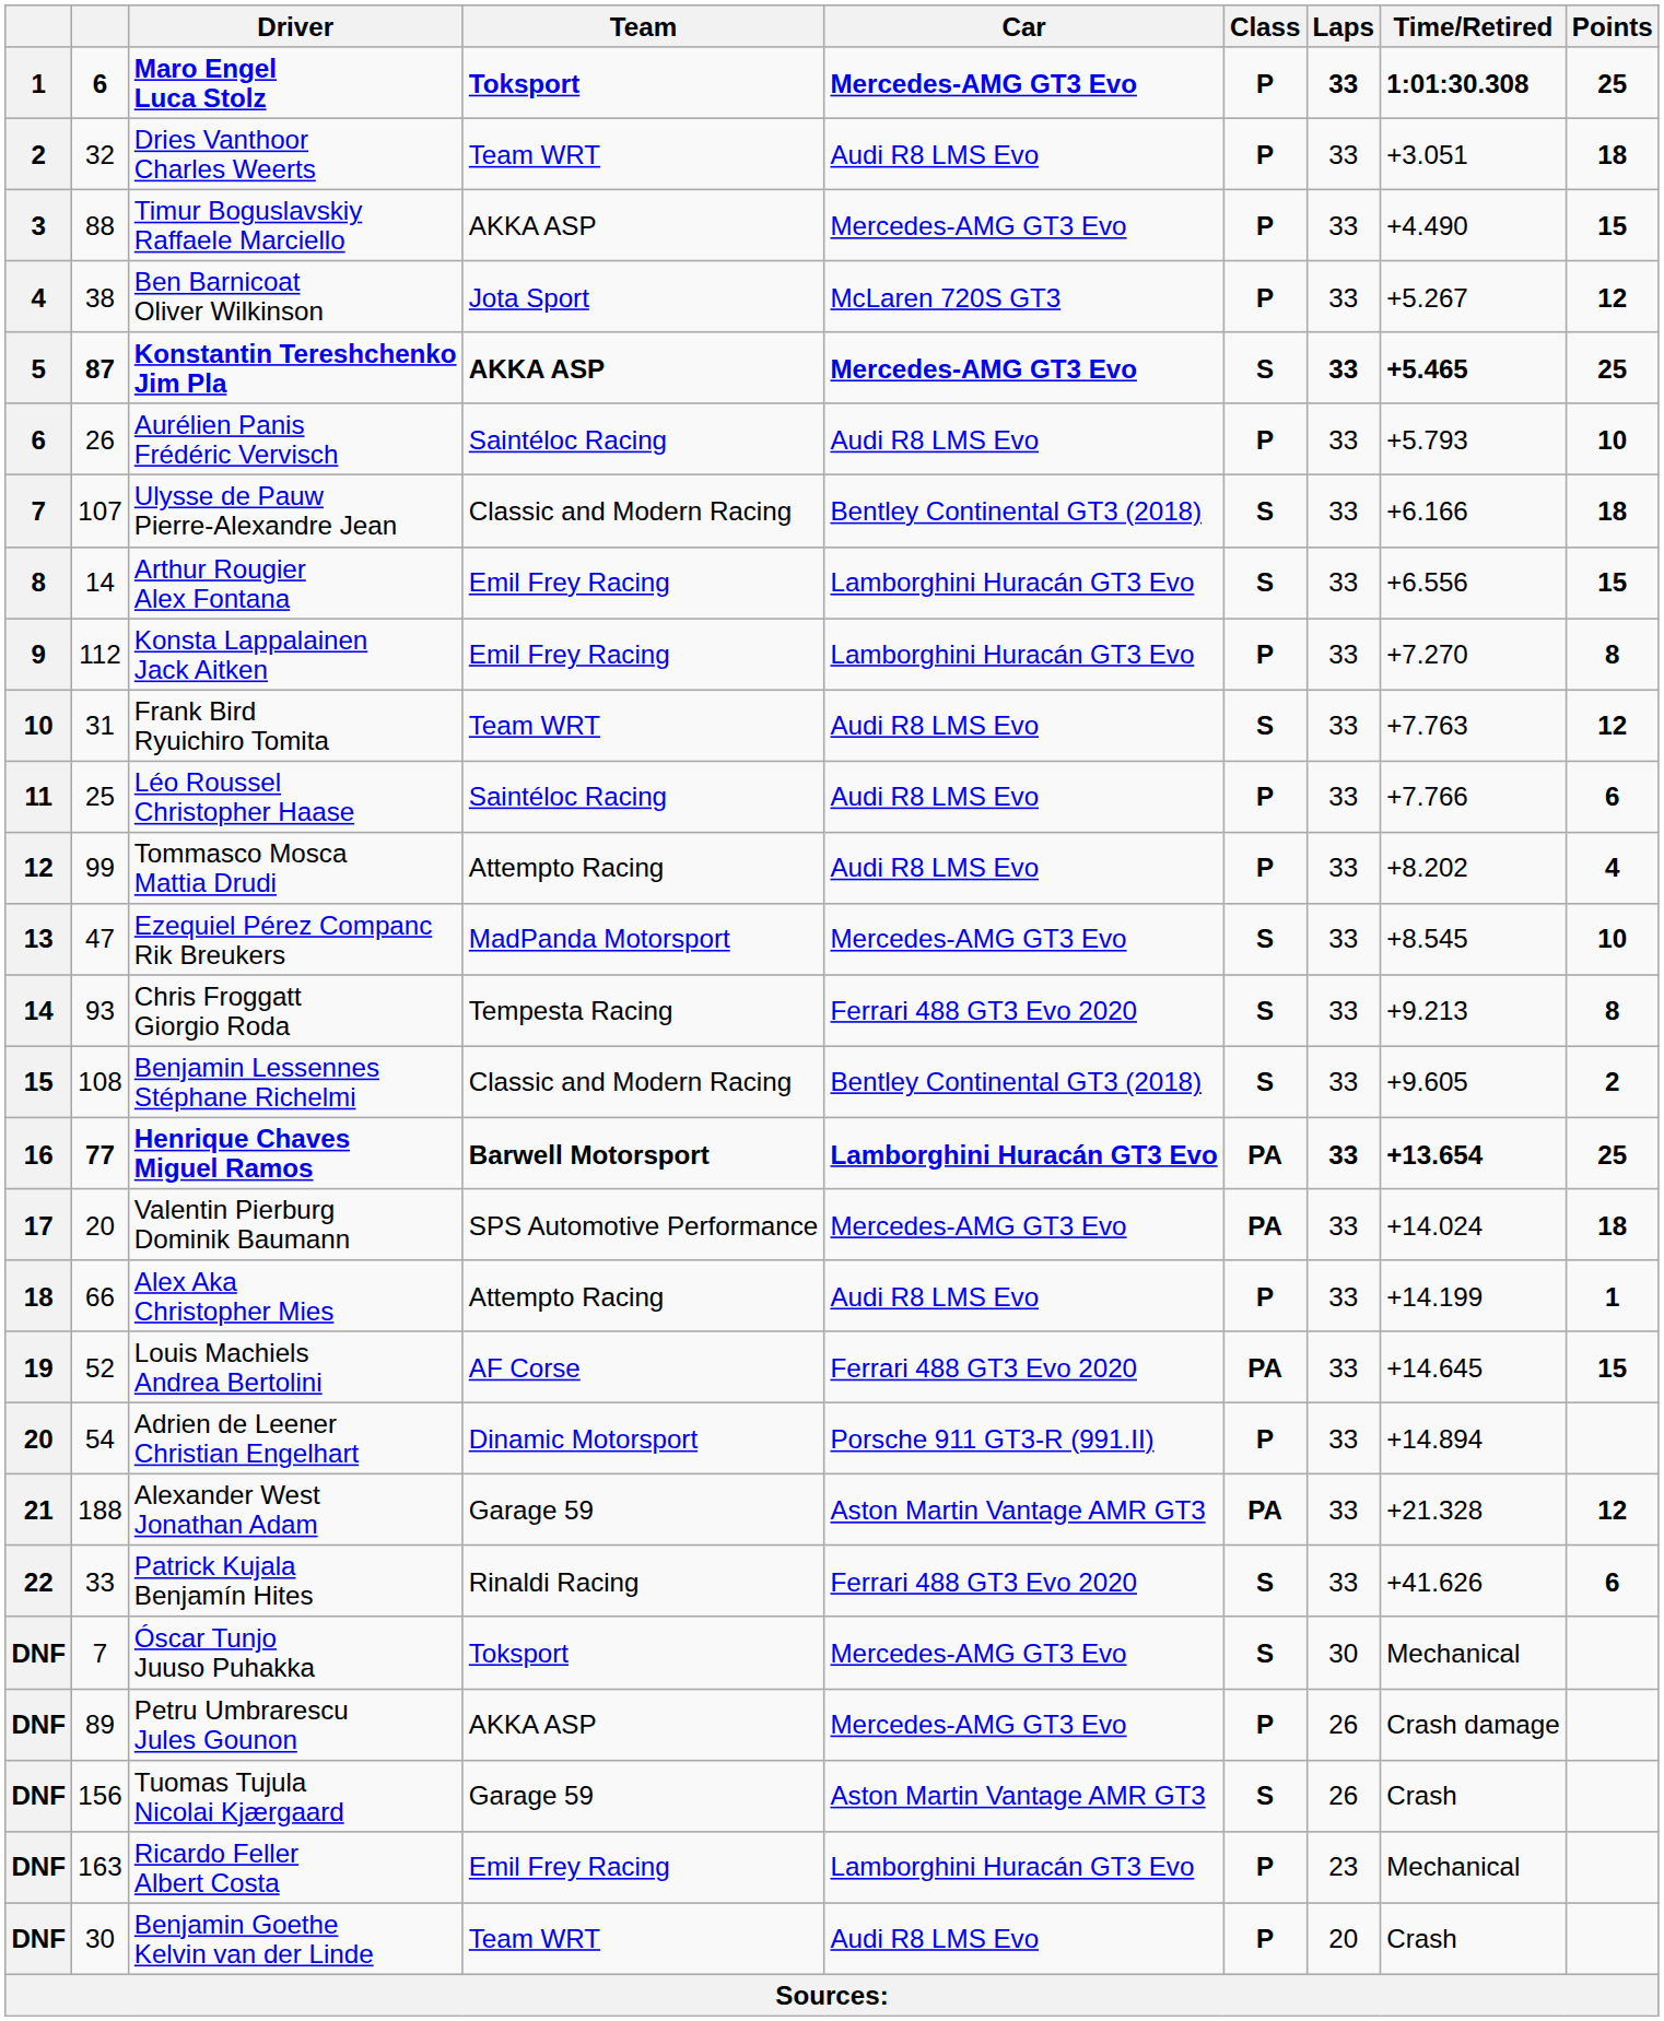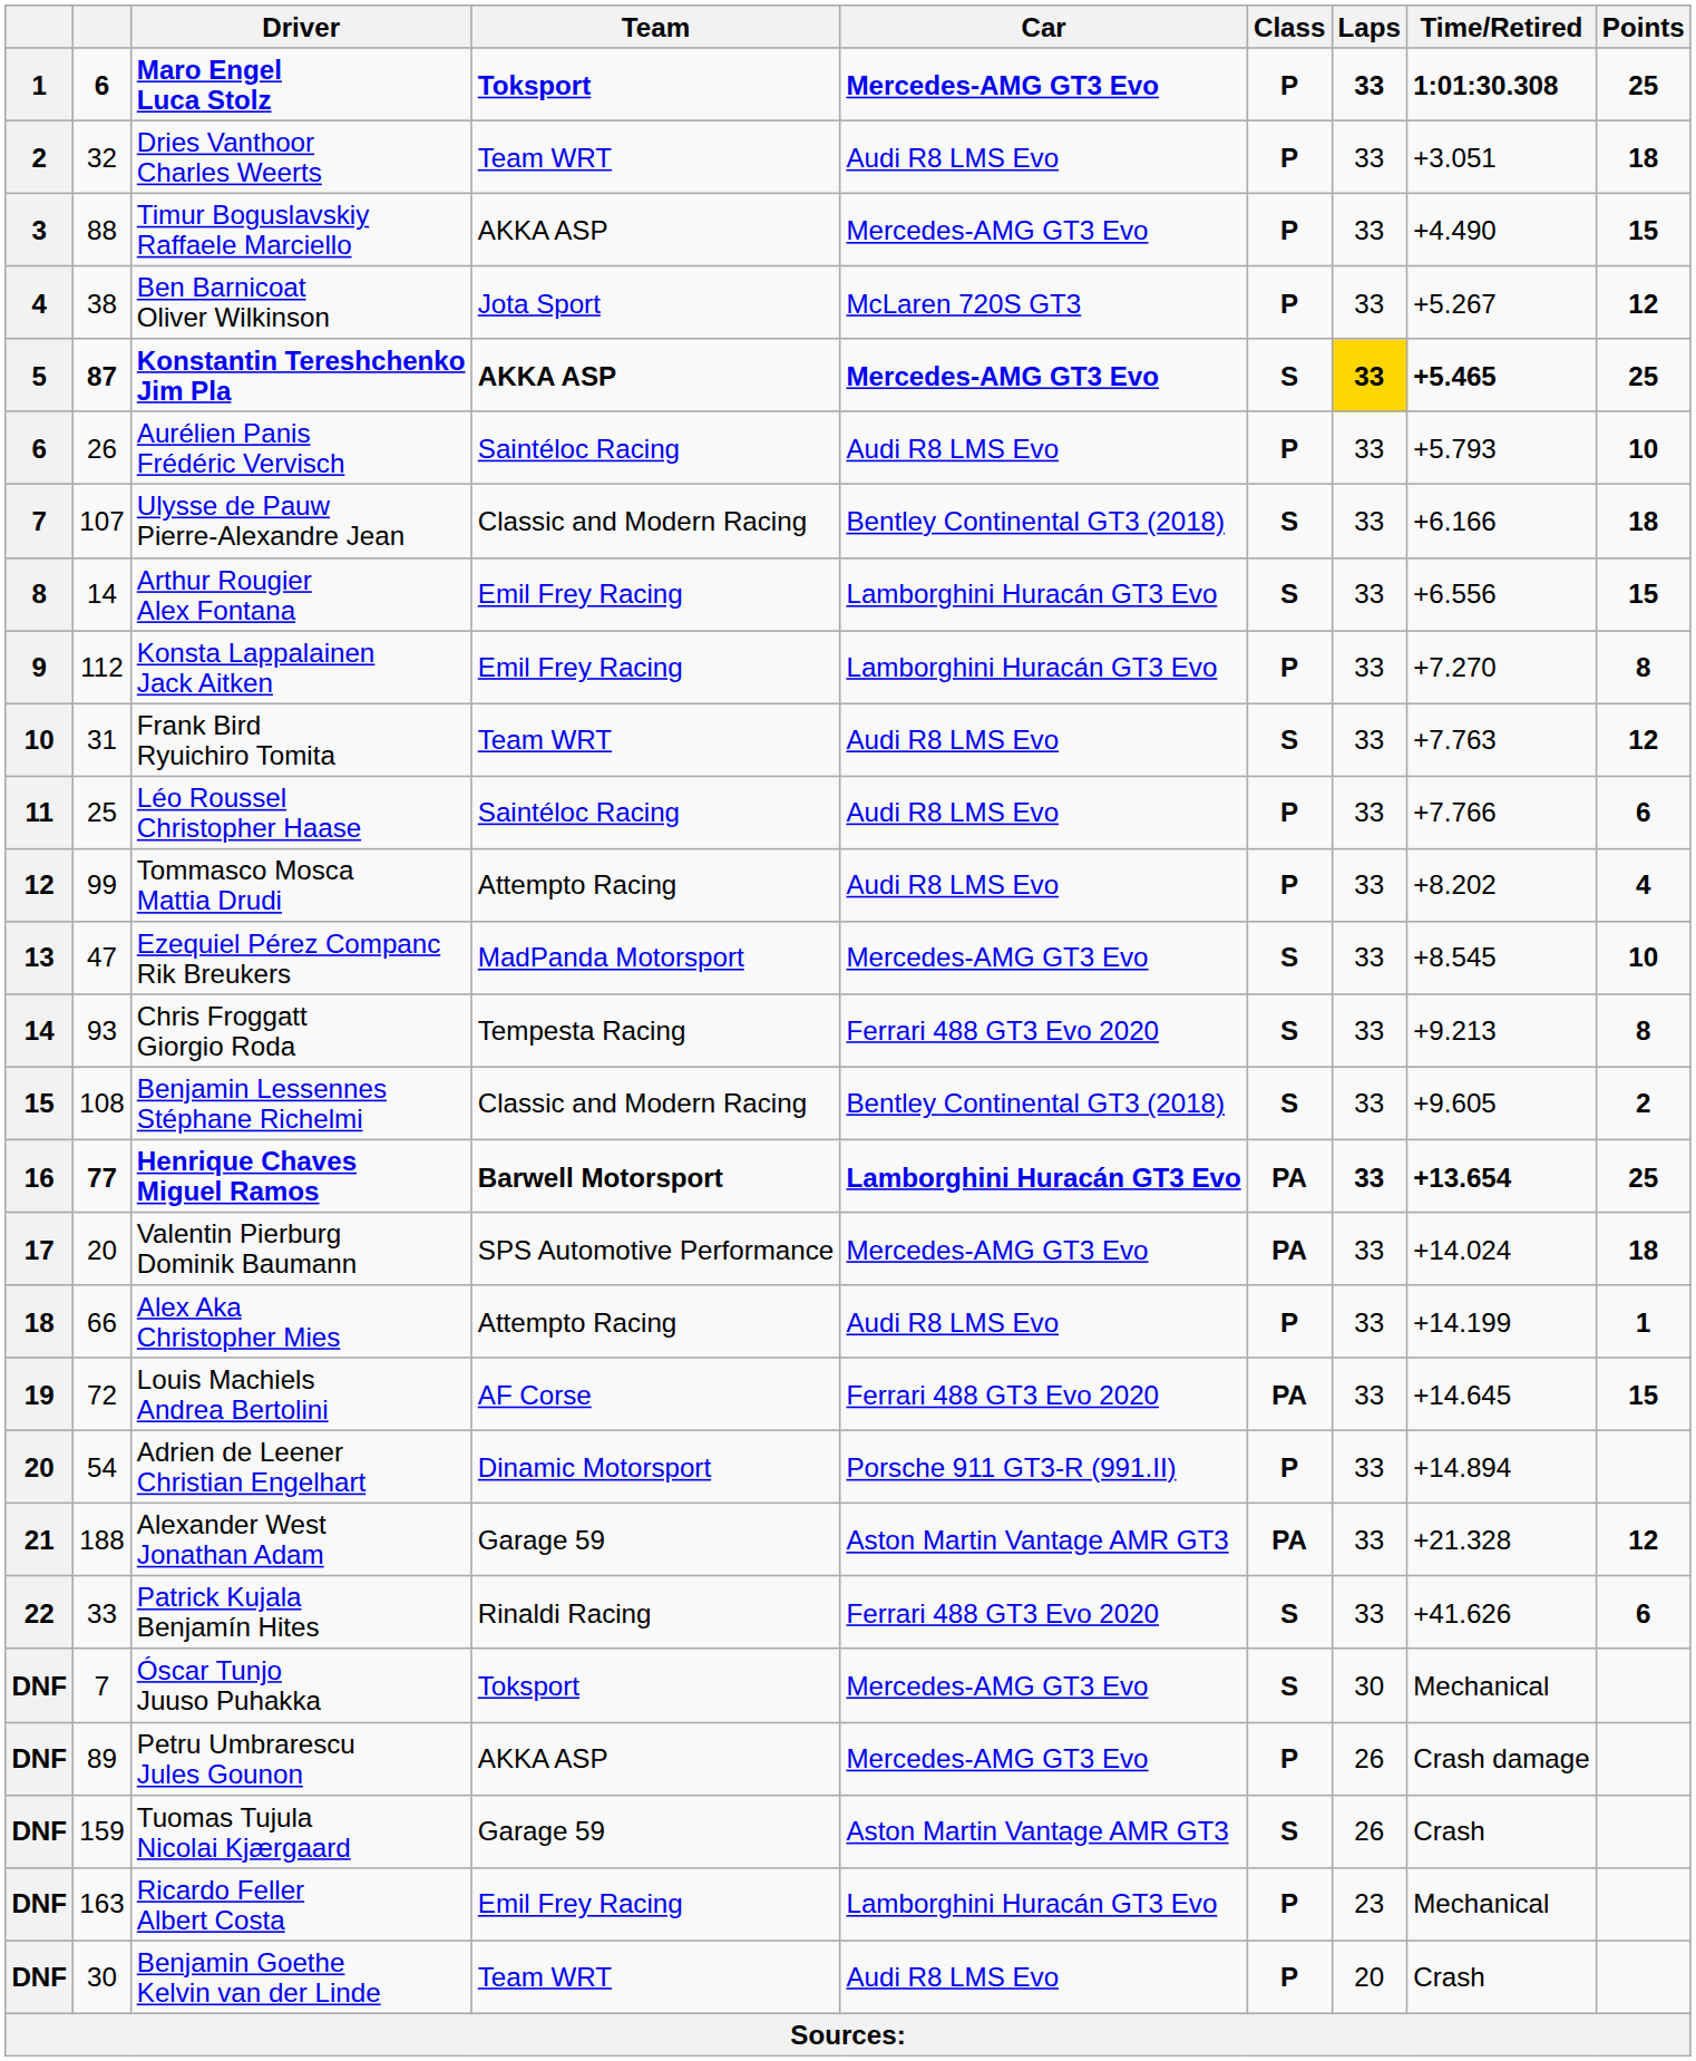 <table class="wikitable sortable" style="font-size: 95%">
 <tr>
 <th></th>
 <th></th>
 <th>Driver</th>
 <th>Team</th>
 <th>Car</th>
 <th>Class</th>
 <th>Laps</th>
 <th>Time/Retired</th>
 <th>Points</th>
 </tr>
 <tr style="font-weight:bold">
 <th>1</th>
 <td align=center>6</td>
 <td> <a href='#'>Maro Engel</a><br> <a href='#'>Luca Stolz</a></td>
 <td> <a href='#'>Toksport</a></td>
 <td><a href='#'>Mercedes-AMG GT3 Evo</a></td>
 <td align=center><strong><span>P</span></strong></td>
 <td align=center>33</td>
 <td>1:01:30.308</td>
 <td align=center><strong>25</strong></td>
 </tr>
 <tr>
 <th>2</th>
 <td align=center>32</td>
 <td> <a href='#'>Dries Vanthoor</a><br> <a href='#'>Charles Weerts</a></td>
 <td> <a href='#'>Team WRT</a></td>
 <td><a href='#'>Audi R8 LMS Evo</a></td>
 <td align=center><strong><span>P</span></strong></td>
 <td align=center>33</td>
 <td>+3.051</td>
 <td align=center><strong>18</strong></td>
 </tr>
 <tr>
 <th>3</th>
 <td align=center>88</td>
 <td> <a href='#'>Timur Boguslavskiy</a><br> <a href='#'>Raffaele Marciello</a></td>
 <td> AKKA ASP</td>
 <td><a href='#'>Mercedes-AMG GT3 Evo</a></td>
 <td align=center><strong><span>P</span></strong></td>
 <td align=center>33</td>
 <td>+4.490</td>
 <td align=center><strong>15</strong></td>
 </tr>
 <tr>
 <th>4</th>
 <td align=center>38</td>
 <td> <a href='#'>Ben Barnicoat</a><br> Oliver Wilkinson</td>
 <td> <a href='#'>Jota Sport</a></td>
 <td><a href='#'>McLaren 720S GT3</a></td>
 <td align=center><strong><span>P</span></strong></td>
 <td align=center>33</td>
 <td>+5.267</td>
 <td align=center><strong>12</strong></td>
 </tr>
 <tr style="font-weight:bold">
 <th>5</th>
 <td align=center>87</td>
 <td> <a href='#'>Konstantin Tereshchenko</a><br> <a href='#'>Jim Pla</a></td>
 <td> AKKA ASP</td>
 <td><a href='#'>Mercedes-AMG GT3 Evo</a></td>
 <td align=center><strong><span>S</span></strong></td>
-<td align=center>33</td>
+<td align=center style="background: gold;">33</td>
 <td>+5.465</td>
 <td align=center><strong>25</strong></td>
 </tr>
 <tr>
 <th>6</th>
 <td align=center>26</td>
 <td> <a href='#'>Aurélien Panis</a><br> <a href='#'>Frédéric Vervisch</a></td>
 <td> <a href='#'>Saintéloc Racing</a></td>
 <td><a href='#'>Audi R8 LMS Evo</a></td>
 <td align=center><strong><span>P</span></strong></td>
 <td align=center>33</td>
 <td>+5.793</td>
 <td align=center><strong>10</strong></td>
 </tr>
 <tr>
 <th>7</th>
 <td align=center>107</td>
 <td> <a href='#'>Ulysse de Pauw</a><br> Pierre-Alexandre Jean</td>
 <td> Classic and Modern Racing</td>
 <td><a href='#'>Bentley Continental GT3 (2018)</a></td>
 <td align=center><strong><span>S</span></strong></td>
 <td align=center>33</td>
 <td>+6.166</td>
 <td align=center><strong>18</strong></td>
 </tr>
 <tr>
 <th>8</th>
 <td align=center>14</td>
 <td> <a href='#'>Arthur Rougier</a><br> <a href='#'>Alex Fontana</a></td>
 <td> <a href='#'>Emil Frey Racing</a></td>
 <td><a href='#'>Lamborghini Huracán GT3 Evo</a></td>
 <td align=center><strong><span>S</span></strong></td>
 <td align=center>33</td>
 <td>+6.556</td>
 <td align=center><strong>15</strong></td>
 </tr>
 <tr>
 <th>9</th>
 <td align=center>112</td>
 <td> <a href='#'>Konsta Lappalainen</a><br> <a href='#'>Jack Aitken</a></td>
 <td> <a href='#'>Emil Frey Racing</a></td>
 <td><a href='#'>Lamborghini Huracán GT3 Evo</a></td>
 <td align=center><strong><span>P</span></strong></td>
 <td align=center>33</td>
 <td>+7.270</td>
 <td align=center><strong>8</strong></td>
 </tr>
 <tr>
 <th>10</th>
 <td align=center>31</td>
 <td> Frank Bird<br> Ryuichiro Tomita</td>
 <td> <a href='#'>Team WRT</a></td>
 <td><a href='#'>Audi R8 LMS Evo</a></td>
 <td align=center><strong><span>S</span></strong></td>
 <td align=center>33</td>
 <td>+7.763</td>
 <td align=center><strong>12</strong></td>
 </tr>
 <tr>
 <th>11</th>
 <td align=center>25</td>
 <td> <a href='#'>Léo Roussel</a><br> <a href='#'>Christopher Haase</a></td>
 <td> <a href='#'>Saintéloc Racing</a></td>
 <td><a href='#'>Audi R8 LMS Evo</a></td>
 <td align=center><strong><span>P</span></strong></td>
 <td align=center>33</td>
 <td>+7.766</td>
 <td align=center><strong>6</strong></td>
 </tr>
 <tr>
 <th>12</th>
 <td align=center>99</td>
 <td> Tommasco Mosca<br> <a href='#'>Mattia Drudi</a></td>
 <td> Attempto Racing</td>
 <td><a href='#'>Audi R8 LMS Evo</a></td>
 <td align=center><strong><span>P</span></strong></td>
 <td align=center>33</td>
 <td>+8.202</td>
 <td align=center><strong>4</strong></td>
 </tr>
 <tr>
 <th>13</th>
 <td align=center>47</td>
 <td> <a href='#'>Ezequiel Pérez Companc</a><br> Rik Breukers</td>
 <td> <a href='#'>MadPanda Motorsport</a></td>
 <td><a href='#'>Mercedes-AMG GT3 Evo</a></td>
 <td align=center><strong><span>S</span></strong></td>
 <td align=center>33</td>
 <td>+8.545</td>
 <td align=center><strong>10</strong></td>
 </tr>
 <tr>
 <th>14</th>
 <td align=center>93</td>
 <td> Chris Froggatt<br> Giorgio Roda</td>
 <td> Tempesta Racing</td>
 <td><a href='#'>Ferrari 488 GT3 Evo 2020</a></td>
 <td align=center><strong><span>S</span></strong></td>
 <td align=center>33</td>
 <td>+9.213</td>
 <td align=center><strong>8</strong></td>
 </tr>
 <tr>
 <th>15</th>
 <td align=center>108</td>
 <td> <a href='#'>Benjamin Lessennes</a><br> <a href='#'>Stéphane Richelmi</a></td>
 <td> Classic and Modern Racing</td>
 <td><a href='#'>Bentley Continental GT3 (2018)</a></td>
 <td align=center><strong><span>S</span></strong></td>
 <td align=center>33</td>
 <td>+9.605</td>
 <td align=center><strong>2</strong></td>
 </tr>
 <tr style="font-weight:bold">
 <th>16</th>
 <td align=center>77</td>
 <td> <a href='#'>Henrique Chaves</a><br> <a href='#'>Miguel Ramos</a></td>
 <td> Barwell Motorsport</td>
 <td><a href='#'>Lamborghini Huracán GT3 Evo</a></td>
 <td align=center><strong><span>PA</span></strong></td>
 <td align=center>33</td>
 <td>+13.654</td>
 <td align=center><strong>25</strong></td>
 </tr>
 <tr>
 <th>17</th>
 <td align=center>20</td>
 <td> Valentin Pierburg<br> Dominik Baumann</td>
 <td> SPS Automotive Performance</td>
 <td><a href='#'>Mercedes-AMG GT3 Evo</a></td>
 <td align=center><strong><span>PA</span></strong></td>
 <td align=center>33</td>
 <td>+14.024</td>
 <td align=center><strong>18</strong></td>
 </tr>
 <tr>
 <th>18</th>
 <td align=center>66</td>
 <td> <a href='#'>Alex Aka</a><br> <a href='#'>Christopher Mies</a></td>
 <td> Attempto Racing</td>
 <td><a href='#'>Audi R8 LMS Evo</a></td>
 <td align=center><strong><span>P</span></strong></td>
 <td align=center>33</td>
 <td>+14.199</td>
 <td align=center><strong>1</strong></td>
 </tr>
 <tr>
 <th>19</th>
-<td align=center>52</td>
+<td align=center>72</td>
 <td> Louis Machiels<br> <a href='#'>Andrea Bertolini</a></td>
 <td> <a href='#'>AF Corse</a></td>
 <td><a href='#'>Ferrari 488 GT3 Evo 2020</a></td>
 <td align=center><strong><span>PA</span></strong></td>
 <td align=center>33</td>
 <td>+14.645</td>
 <td align=center><strong>15</strong></td>
 </tr>
 <tr>
 <th>20</th>
 <td align=center>54</td>
 <td> Adrien de Leener<br> <a href='#'>Christian Engelhart</a></td>
 <td> <a href='#'>Dinamic Motorsport</a></td>
 <td><a href='#'>Porsche 911 GT3-R (991.II)</a></td>
 <td align=center><strong><span>P</span></strong></td>
 <td align=center>33</td>
 <td>+14.894</td>
 <td align=center></td>
 </tr>
 <tr>
 <th>21</th>
 <td align=center>188</td>
 <td> Alexander West<br> <a href='#'>Jonathan Adam</a></td>
 <td> Garage 59</td>
 <td><a href='#'>Aston Martin Vantage AMR GT3</a></td>
 <td align=center><strong><span>PA</span></strong></td>
 <td align=center>33</td>
 <td>+21.328</td>
 <td align=center><strong>12</strong></td>
 </tr>
 <tr>
 <th>22</th>
 <td align=center>33</td>
 <td> <a href='#'>Patrick Kujala</a><br> Benjamín Hites</td>
 <td> Rinaldi Racing</td>
 <td><a href='#'>Ferrari 488 GT3 Evo 2020</a></td>
 <td align=center><strong><span>S</span></strong></td>
 <td align=center>33</td>
 <td>+41.626</td>
 <td align=center><strong>6</strong></td>
 </tr>
 <tr>
 <th>DNF</th>
 <td align=center>7</td>
 <td> <a href='#'>Óscar Tunjo</a><br> Juuso Puhakka</td>
 <td> <a href='#'>Toksport</a></td>
 <td><a href='#'>Mercedes-AMG GT3 Evo</a></td>
 <td align=center><strong><span>S</span></strong></td>
 <td align=center>30</td>
 <td>Mechanical</td>
 <td align=center></td>
 </tr>
 <tr>
 <th>DNF</th>
 <td align=center>89</td>
 <td> Petru Umbrarescu<br> <a href='#'>Jules Gounon</a></td>
 <td> AKKA ASP</td>
 <td><a href='#'>Mercedes-AMG GT3 Evo</a></td>
 <td align=center><strong><span>P</span></strong></td>
 <td align=center>26</td>
 <td>Crash damage</td>
 <td align=center></td>
 </tr>
 <tr>
 <th>DNF</th>
-<td align=center>156</td>
+<td align=center>159</td>
 <td> Tuomas Tujula<br> <a href='#'>Nicolai Kjærgaard</a></td>
 <td> Garage 59</td>
 <td><a href='#'>Aston Martin Vantage AMR GT3</a></td>
 <td align=center><strong><span>S</span></strong></td>
 <td align=center>26</td>
 <td>Crash</td>
 <td align=center></td>
 </tr>
 <tr>
 <th>DNF</th>
 <td align=center>163</td>
 <td> <a href='#'>Ricardo Feller</a><br> <a href='#'>Albert Costa</a></td>
 <td> <a href='#'>Emil Frey Racing</a></td>
 <td><a href='#'>Lamborghini Huracán GT3 Evo</a></td>
 <td align=center><strong><span>P</span></strong></td>
 <td align=center>23</td>
 <td>Mechanical</td>
 <td align=center></td>
 </tr>
 <tr>
 <th>DNF</th>
 <td align=center>30</td>
 <td> <a href='#'>Benjamin Goethe</a><br> <a href='#'>Kelvin van der Linde</a></td>
 <td> <a href='#'>Team WRT</a></td>
 <td><a href='#'>Audi R8 LMS Evo</a></td>
 <td align=center><strong><span>P</span></strong></td>
 <td align=center>20</td>
 <td>Crash</td>
 <td align=center></td>
 </tr>
 <tr>
 <th colspan=9>Sources:</th>
 </tr>
 </table>
